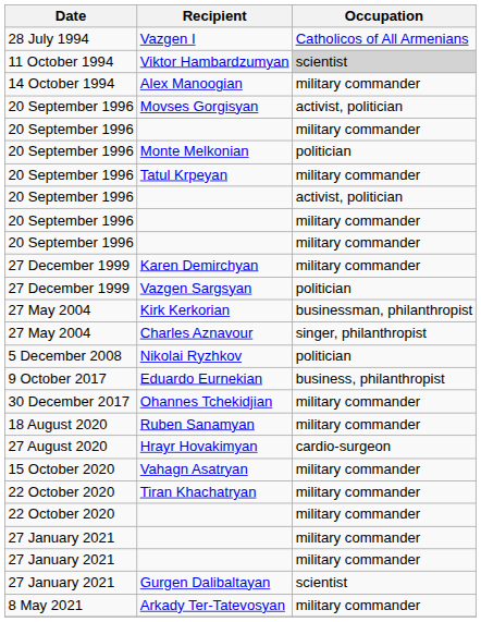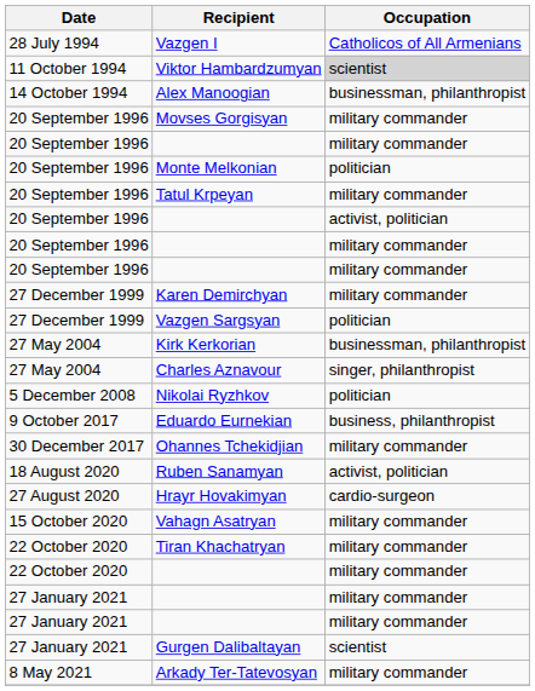 <table class="wikitable">
 <tr>
 <th>Date</th>
 <th>Recipient</th>
 <th>Occupation</th>
 </tr>
 <tr>
 <td>28 July 1994</td>
 <td><a href='#'>Vazgen I</a></td>
 <td><a href='#'>Catholicos of All Armenians</a></td>
 </tr>
 <tr>
 <td>11 October 1994</td>
 <td><a href='#'>Viktor Hambardzumyan</a></td>
 <td style="background: lightgrey;">scientist</td>
 </tr>
 <tr>
 <td>14 October 1994</td>
 <td><a href='#'>Alex Manoogian</a></td>
-<td>military commander</td>
+<td>businessman, philanthropist</td>
 </tr>
 <tr>
 <td>20 September 1996</td>
 <td><a href='#'>Movses Gorgisyan</a></td>
-<td>activist, politician</td>
+<td>military commander</td>
 </tr>
 <tr>
 <td>20 September 1996</td>
 <td></td>
 <td>military commander</td>
 </tr>
 <tr>
 <td>20 September 1996</td>
 <td><a href='#'>Monte Melkonian</a></td>
 <td>politician</td>
 </tr>
 <tr>
 <td>20 September 1996</td>
 <td><a href='#'>Tatul Krpeyan</a></td>
 <td>military commander</td>
 </tr>
 <tr>
 <td>20 September 1996</td>
 <td></td>
 <td>activist, politician</td>
 </tr>
 <tr>
 <td>20 September 1996</td>
 <td></td>
 <td>military commander</td>
 </tr>
 <tr>
 <td>20 September 1996</td>
 <td></td>
 <td>military commander</td>
 </tr>
 <tr>
 <td>27 December 1999</td>
 <td><a href='#'>Karen Demirchyan</a></td>
 <td>military commander</td>
 </tr>
 <tr>
 <td>27 December 1999</td>
 <td><a href='#'>Vazgen Sargsyan</a></td>
 <td>politician</td>
 </tr>
 <tr>
 <td>27 May 2004</td>
 <td><a href='#'>Kirk Kerkorian</a></td>
 <td>businessman, philanthropist</td>
 </tr>
 <tr>
 <td>27 May 2004</td>
 <td><a href='#'>Charles Aznavour</a></td>
 <td>singer, philanthropist</td>
 </tr>
 <tr>
 <td>5 December 2008</td>
 <td><a href='#'>Nikolai Ryzhkov</a></td>
 <td>politician</td>
 </tr>
 <tr>
 <td>9 October 2017</td>
 <td><a href='#'>Eduardo Eurnekian</a></td>
 <td>business, philanthropist</td>
 </tr>
 <tr>
 <td>30 December 2017</td>
 <td><a href='#'>Ohannes Tchekidjian</a></td>
 <td>military commander</td>
 </tr>
 <tr>
 <td>18 August 2020</td>
 <td><a href='#'>Ruben Sanamyan</a></td>
-<td>military commander</td>
+<td>activist, politician</td>
 </tr>
 <tr>
 <td>27 August 2020</td>
 <td><a href='#'>Hrayr Hovakimyan</a></td>
 <td>cardio-surgeon</td>
 </tr>
 <tr>
 <td>15 October 2020</td>
 <td><a href='#'>Vahagn Asatryan</a></td>
 <td>military commander</td>
 </tr>
 <tr>
 <td>22 October 2020</td>
 <td><a href='#'>Tiran Khachatryan</a></td>
 <td>military commander</td>
 </tr>
 <tr>
 <td>22 October 2020</td>
 <td></td>
 <td>military commander</td>
 </tr>
 <tr>
 <td>27 January 2021</td>
 <td></td>
 <td>military commander</td>
 </tr>
 <tr>
 <td>27 January 2021</td>
 <td></td>
 <td>military commander</td>
 </tr>
 <tr>
 <td>27 January 2021</td>
 <td><a href='#'>Gurgen Dalibaltayan</a></td>
 <td>scientist</td>
 </tr>
 <tr>
 <td>8 May 2021</td>
 <td><a href='#'>Arkady Ter-Tatevosyan</a></td>
 <td>military commander</td>
 </tr>
 <tr>
 </tr>
 </table>
